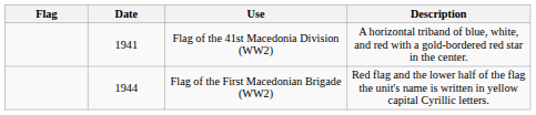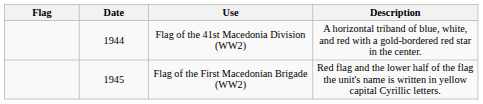 <table class="wikitable" style="text-align:center">
 <tr>
 <th style="width:110px;">Flag</th>
 <th style="width:100px;">Date</th>
 <th style="width:250px;">Use</th>
 <th style="width:250px;">Description</th>
 </tr>
 <tr>
 <td></td>
-<td>1941</td>
+<td>1944</td>
 <td>Flag of the 41st Macedonia Division (WW2)</td>
 <td>A horizontal triband of blue, white, and red with a gold-bordered red star in the center.</td>
 </tr>
 <tr>
 <td></td>
-<td>1944</td>
+<td>1945</td>
 <td>Flag of the First Macedonian Brigade (WW2)</td>
 <td>Red flag and the lower half of the flag the unit's name is written in yellow capital Cyrillic letters.</td>
 </tr>
 </table>
